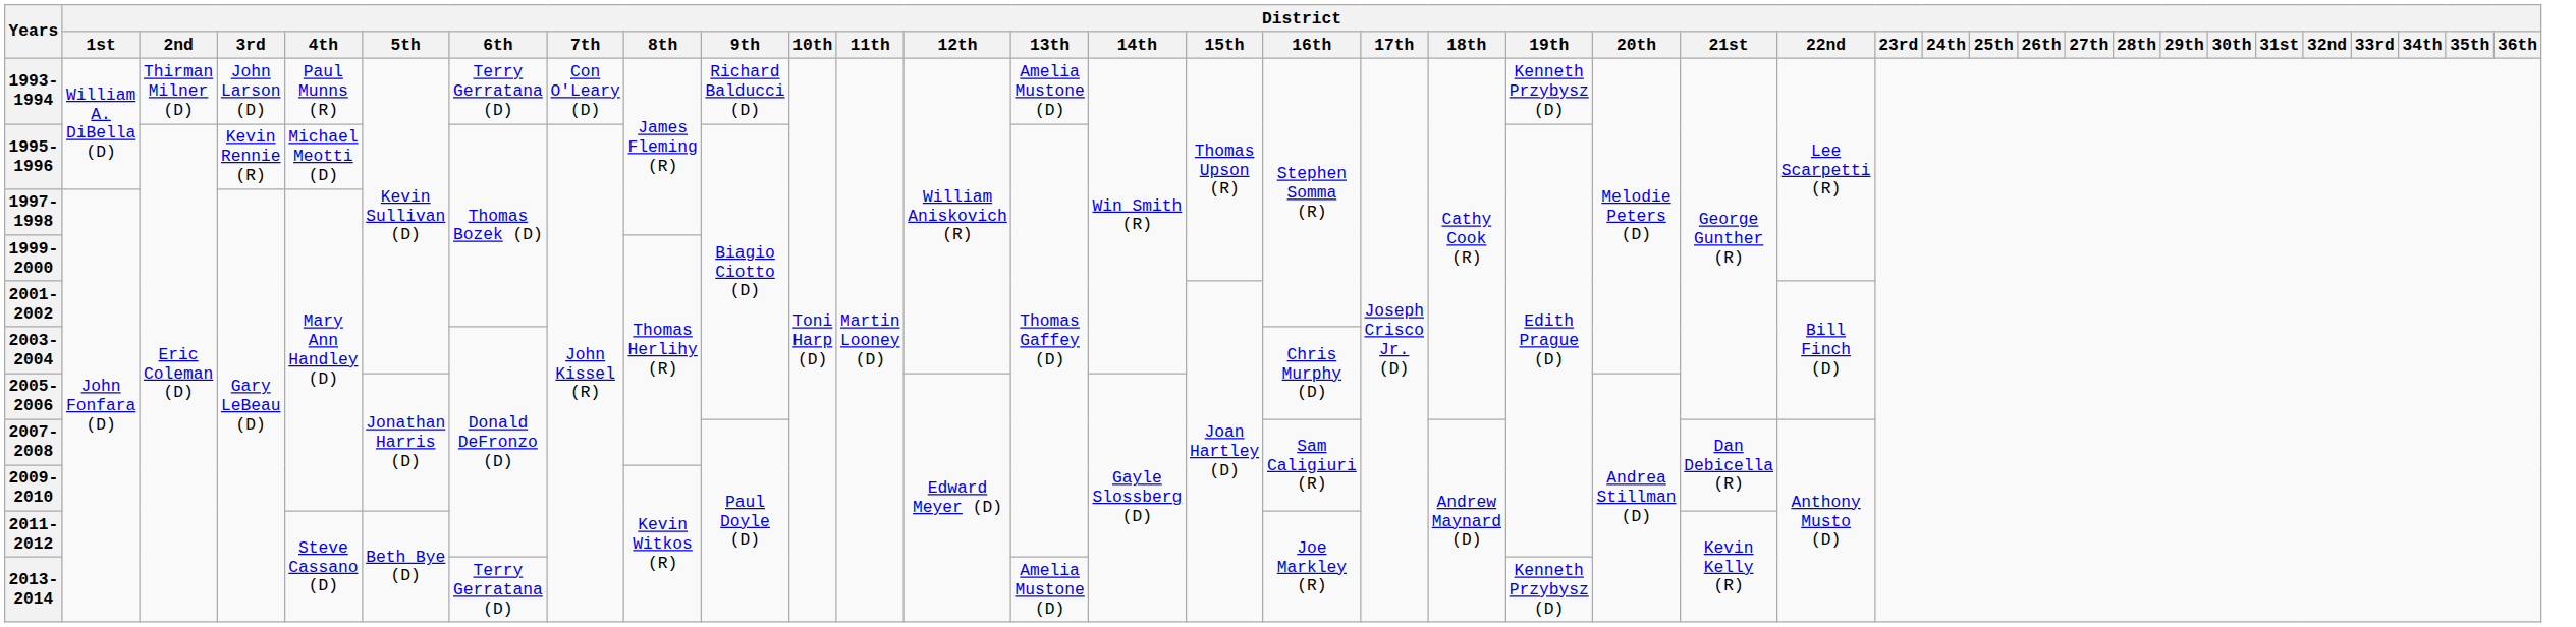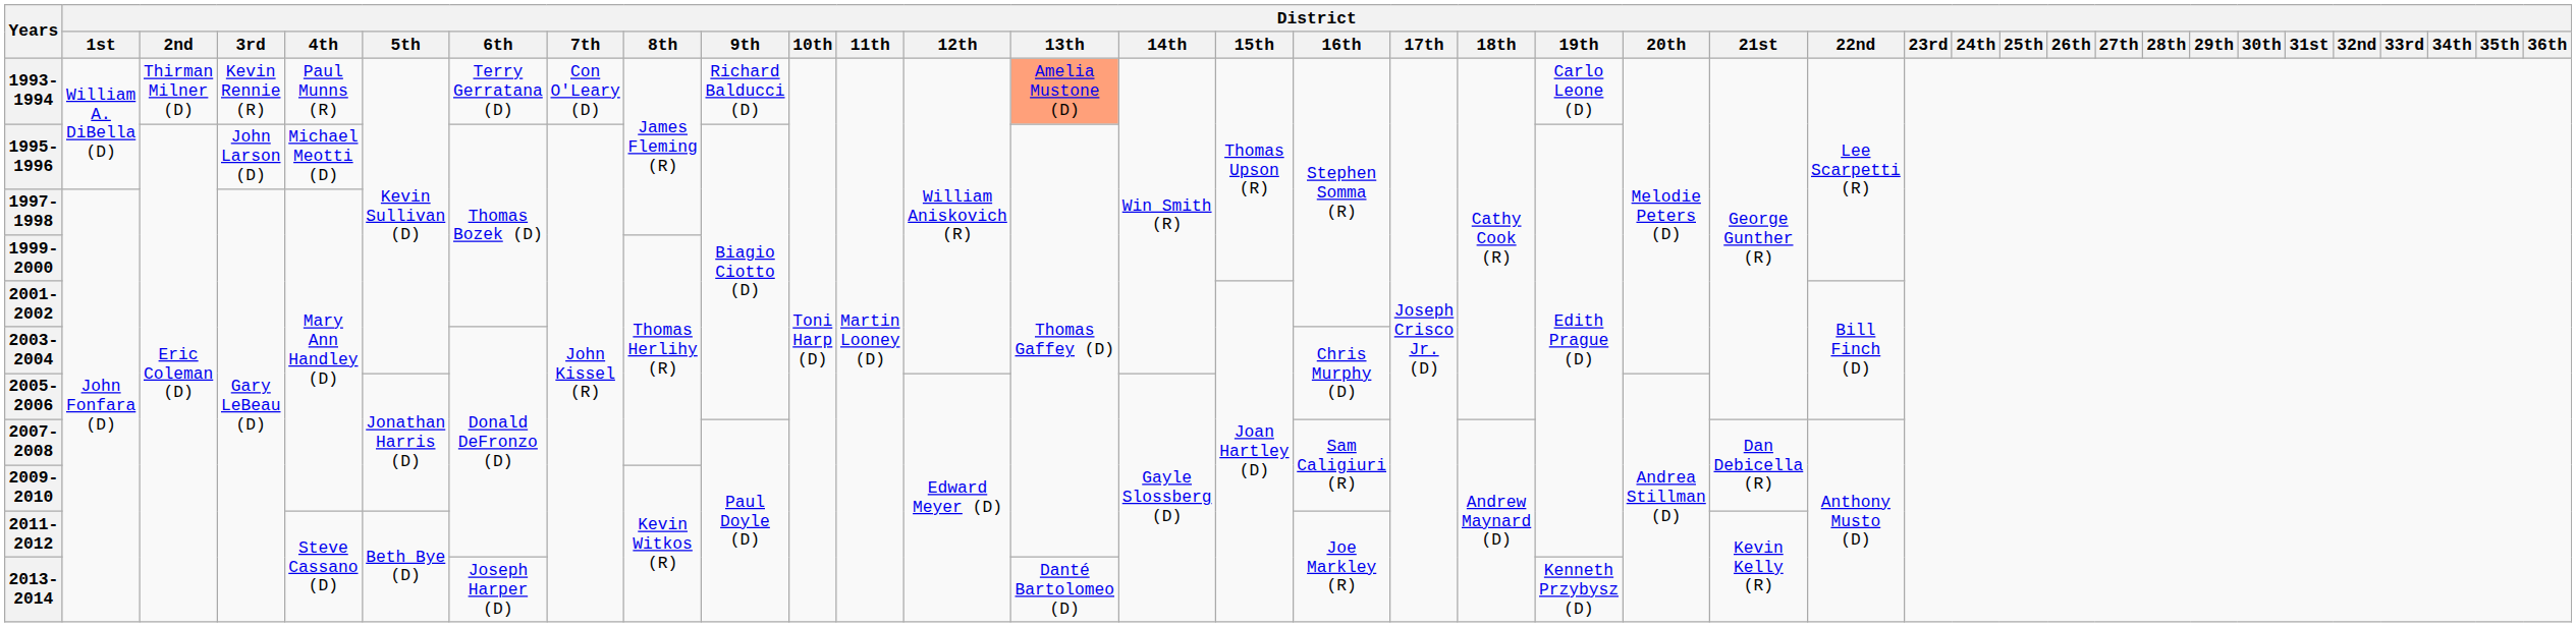 <table class=wikitable style="text-align:center">
 <tr>
 <th rowspan=2>Years</th>
 <th colspan=36>District</th>
 </tr>
 <tr>
 <th>1st</th>
 <th>2nd</th>
 <th>3rd</th>
 <th>4th</th>
 <th>5th</th>
 <th>6th</th>
 <th>7th</th>
 <th>8th</th>
 <th>9th</th>
 <th>10th</th>
 <th>11th</th>
 <th>12th</th>
 <th>13th</th>
 <th>14th</th>
 <th>15th</th>
 <th>16th</th>
 <th>17th</th>
 <th>18th</th>
 <th>19th</th>
 <th>20th</th>
 <th>21st</th>
 <th>22nd</th>
 <th>23rd</th>
 <th>24th</th>
 <th>25th</th>
 <th>26th</th>
 <th>27th</th>
 <th>28th</th>
 <th>29th</th>
 <th>30th</th>
 <th>31st</th>
 <th>32nd</th>
 <th>33rd</th>
 <th>34th</th>
 <th>35th</th>
 <th>36th</th>
 </tr>
 <tr>
 <th>1993-1994</th>
 <td rowspan = 2 ><a href='#'>William A. DiBella</a> (D)</td>
 <td rowspan = 1 ><a href='#'>Thirman Milner</a> (D)</td>
-<td rowspan = 1 ><a href='#'>John Larson</a> (D)</td>
+<td rowspan = 1 ><a href='#'>Kevin Rennie</a> (R)</td>
 <td rowspan = 1 ><a href='#'>Paul Munns</a> (R)</td>
 <td rowspan = 6 ><a href='#'>Kevin Sullivan</a> (D)</td>
 <td rowspan = 1 ><a href='#'>Terry Gerratana</a> (D)</td>
 <td rowspan = 1 ><a href='#'>Con O'Leary</a> (D)</td>
 <td rowspan = 3 ><a href='#'>James Fleming</a> (R)</td>
 <td rowspan = 1 ><a href='#'>Richard Balducci</a> (D)</td>
 <td rowspan = 11 ><a href='#'>Toni Harp</a> (D)</td>
 <td rowspan = 11 ><a href='#'>Martin Looney</a> (D)</td>
 <td rowspan = 6 ><a href='#'>William Aniskovich</a> (R)</td>
-<td rowspan = 1 ><a href='#'>Amelia Mustone</a> (D)</td>
+<td rowspan = 1  style="background: lightsalmon;"><a href='#'>Amelia Mustone</a> (D)</td>
 <td rowspan = 6 ><a href='#'>Win Smith</a> (R)</td>
 <td rowspan = 4 ><a href='#'>Thomas Upson</a> (R)</td>
 <td rowspan = 5 ><a href='#'>Stephen Somma</a> (R)</td>
 <td rowspan = 11 ><a href='#'>Joseph Crisco Jr.</a> (D)</td>
 <td rowspan = 7 ><a href='#'>Cathy Cook</a> (R)</td>
-<td rowspan = 1 ><a href='#'>Kenneth Przybysz</a> (D)</td>
+<td rowspan = 1 ><a href='#'>Carlo Leone</a> (D)</td>
 <td rowspan = 6 ><a href='#'>Melodie Peters</a> (D)</td>
 <td rowspan = 7 ><a href='#'>George Gunther</a> (R)</td>
 <td rowspan = 4 ><a href='#'>Lee Scarpetti</a> (R)</td>
 </tr>
 <tr>
 <th>1995-1996</th>
 <td rowspan = 10 ><a href='#'>Eric Coleman</a> (D)</td>
-<td rowspan = 1 ><a href='#'>Kevin Rennie</a> (R)</td>
+<td rowspan = 1 ><a href='#'>John Larson</a> (D)</td>
 <td rowspan = 1 ><a href='#'>Michael Meotti</a> (D)</td>
 <td rowspan = 4 ><a href='#'>Thomas Bozek</a> (D)</td>
 <td rowspan = 10 ><a href='#'>John Kissel</a> (R)</td>
 <td rowspan = 6 ><a href='#'>Biagio Ciotto</a> (D)</td>
 <td rowspan = 9 ><a href='#'>Thomas Gaffey</a> (D)</td>
 <td rowspan = 9 ><a href='#'>Edith Prague</a> (D)</td>
 </tr>
 <tr>
 <th>1997-1998</th>
 <td rowspan = 9 ><a href='#'>John Fonfara</a> (D)</td>
 <td rowspan = 9 ><a href='#'>Gary LeBeau</a> (D)</td>
 <td rowspan = 7 ><a href='#'>Mary Ann Handley</a> (D)</td>
 </tr>
 <tr>
 <th>1999-2000</th>
 <td rowspan = 5 ><a href='#'>Thomas Herlihy</a> (R)</td>
 </tr>
 <tr>
 <th>2001-2002</th>
 <td rowspan = 7 ><a href='#'>Joan Hartley</a> (D)</td>
 <td rowspan = 3 ><a href='#'>Bill Finch</a> (D)</td>
 </tr>
 <tr>
 <th>2003-2004</th>
 <td rowspan = 5 ><a href='#'>Donald DeFronzo</a> (D)</td>
 <td rowspan = 2 ><a href='#'>Chris Murphy</a> (D)</td>
 </tr>
 <tr>
 <th>2005-2006</th>
 <td rowspan = 3 ><a href='#'>Jonathan Harris</a> (D)</td>
 <td rowspan = 5 ><a href='#'>Edward Meyer</a> (D)</td>
 <td rowspan = 5 ><a href='#'>Gayle Slossberg</a> (D)</td>
 <td rowspan = 5 ><a href='#'>Andrea Stillman</a> (D)</td>
 </tr>
 <tr>
 <th>2007-2008</th>
 <td rowspan = 4 ><a href='#'>Paul Doyle</a> (D)</td>
 <td rowspan = 2 ><a href='#'>Sam Caligiuri</a> (R)</td>
 <td rowspan = 4 ><a href='#'>Andrew Maynard</a> (D)</td>
 <td rowspan = 2 ><a href='#'>Dan Debicella</a> (R)</td>
 <td rowspan = 4 ><a href='#'>Anthony Musto</a> (D)</td>
 </tr>
 <tr>
 <th>2009-2010</th>
 <td rowspan = 3 ><a href='#'>Kevin Witkos</a> (R)</td>
 </tr>
 <tr>
 <th>2011-2012</th>
 <td rowspan = 2 ><a href='#'>Steve Cassano</a> (D)</td>
 <td rowspan = 2 ><a href='#'>Beth Bye</a> (D)</td>
 <td rowspan = 2 ><a href='#'>Joe Markley</a> (R)</td>
 <td rowspan = 2 ><a href='#'>Kevin Kelly</a> (R)</td>
 </tr>
 <tr>
 <th>2013-2014</th>
-<td rowspan = 1 ><a href='#'>Terry Gerratana</a> (D)</td>
-<td rowspan = 1 ><a href='#'>Amelia Mustone</a> (D)</td>
+<td rowspan = 1 ><a href='#'>Joseph Harper</a> (D)</td>
+<td rowspan = 1 ><a href='#'>Danté Bartolomeo</a> (D)</td>
 <td rowspan = 1 ><a href='#'>Kenneth Przybysz</a> (D)</td>
 </tr>
 </table>
